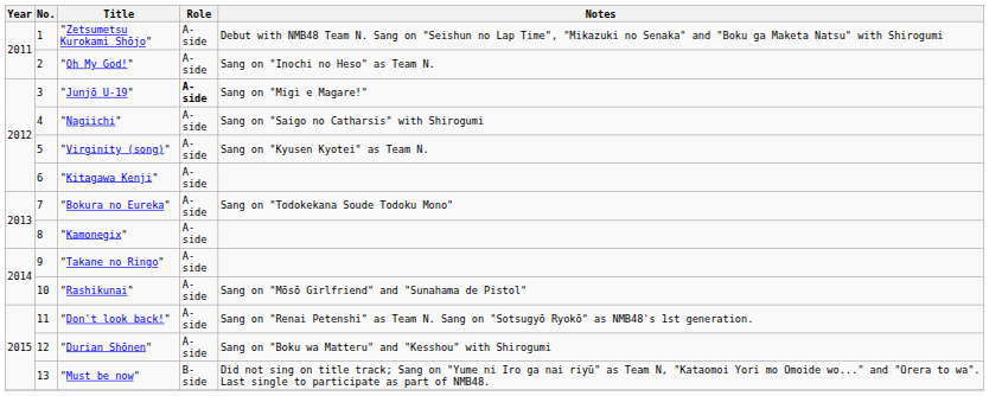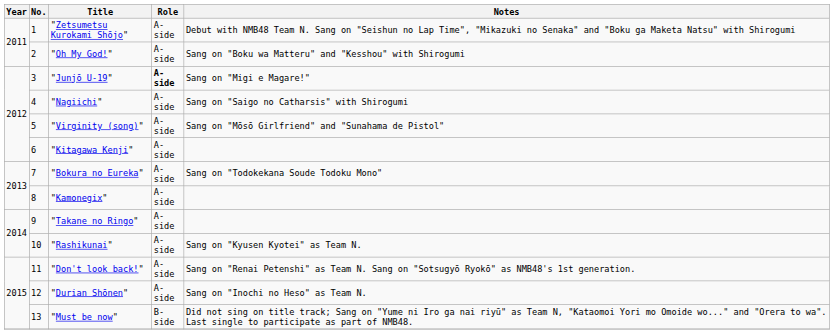 <table class="wikitable">
 <tr>
 <th>Year</th>
 <th data-sort-type="number">No. </th>
 <th style="width:150px;">Title </th>
 <th>Role </th>
 <th class="unsortable">Notes </th>
 </tr>
 <tr>
 <td rowspan='2'>2011</td>
 <td>1</td>
 <td>"<a href='#'>Zetsumetsu Kurokami Shōjo</a>"</td>
 <td>A-side</td>
 <td>Debut with NMB48 Team N. Sang on "Seishun no Lap Time", "Mikazuki no Senaka" and "Boku ga Maketa Natsu" with Shirogumi</td>
 </tr>
 <tr>
 <td>2</td>
 <td>"<a href='#'>Oh My God!</a>"</td>
 <td>A-side</td>
-<td>Sang on "Inochi no Heso" as Team N.</td>
+<td>Sang on "Boku wa Matteru" and "Kesshou" with Shirogumi</td>
 </tr>
 <tr>
 <td rowspan='4'>2012</td>
 <td>3</td>
 <td>"<a href='#'>Junjō U-19</a>"</td>
 <td><strong>A-side</strong></td>
 <td>Sang on "Migi e Magare!"</td>
 </tr>
 <tr>
 <td>4</td>
 <td>"<a href='#'>Nagiichi</a>"</td>
 <td>A-side</td>
 <td>Sang on "Saigo no Catharsis" with Shirogumi</td>
 </tr>
 <tr>
 <td>5</td>
 <td>"<a href='#'>Virginity (song)</a>"</td>
 <td>A-side</td>
-<td>Sang on "Kyusen Kyotei" as Team N.</td>
+<td>Sang on "Mōsō Girlfriend" and "Sunahama de Pistol"</td>
 </tr>
 <tr>
 <td>6</td>
 <td>"<a href='#'>Kitagawa Kenji</a>"</td>
 <td>A-side</td>
 <td></td>
 </tr>
 <tr>
 <td rowspan='2'>2013</td>
 <td>7</td>
 <td>"<a href='#'>Bokura no Eureka</a>"</td>
 <td>A-side</td>
 <td>Sang on "Todokekana Soude Todoku Mono"</td>
 </tr>
 <tr>
 <td>8</td>
 <td>"<a href='#'>Kamonegix</a>"</td>
 <td>A-side</td>
 <td></td>
 </tr>
 <tr>
 <td rowspan='2'>2014</td>
 <td>9</td>
 <td>"<a href='#'>Takane no Ringo</a>"</td>
 <td>A-side</td>
 <td></td>
 </tr>
 <tr>
 <td>10</td>
 <td>"<a href='#'>Rashikunai</a>"</td>
 <td>A-side</td>
-<td>Sang on "Mōsō Girlfriend" and "Sunahama de Pistol"</td>
+<td>Sang on "Kyusen Kyotei" as Team N.</td>
 </tr>
 <tr>
 <td rowspan='3'>2015</td>
 <td>11</td>
 <td>"<a href='#'>Don't look back!</a>"</td>
 <td>A-side</td>
 <td>Sang on "Renai Petenshi" as Team N. Sang on "Sotsugyō Ryokō" as NMB48's 1st generation.</td>
 </tr>
 <tr>
 <td>12</td>
 <td>"<a href='#'>Durian Shōnen</a>"</td>
 <td>A-side</td>
-<td>Sang on "Boku wa Matteru" and "Kesshou" with Shirogumi</td>
+<td>Sang on "Inochi no Heso" as Team N.</td>
 </tr>
 <tr>
 <td>13</td>
 <td>"<a href='#'>Must be now</a>"</td>
 <td>B-side</td>
 <td>Did not sing on title track; Sang on "Yume ni Iro ga nai riyū" as Team N, "Kataomoi Yori mo Omoide wo..." and "Orera to wa". Last single to participate as part of NMB48.</td>
 </tr>
 <tr>
 </tr>
 </table>
